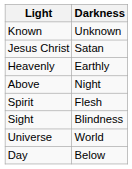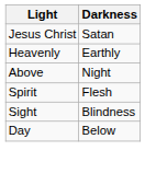 <table class="wikitable" style="margin: 1em auto 1em auto;">
 <tr>
 <th>Light</th>
 <th>Darkness</th>
-</tr>
-<tr>
-<td>Known</td>
-<td>Unknown</td>
 </tr>
 <tr>
 <td>Jesus Christ</td>
 <td>Satan</td>
 </tr>
 <tr>
 <td>Heavenly</td>
 <td>Earthly</td>
 </tr>
 <tr>
 <td>Above</td>
 <td>Night</td>
 </tr>
 <tr>
 <td>Spirit</td>
 <td>Flesh</td>
 </tr>
 <tr>
 <td>Sight</td>
 <td>Blindness</td>
 </tr>
 <tr>
-<td>Universe</td>
-<td>World</td>
-</tr>
-<tr>
 <td>Day</td>
 <td>Below</td>
 </tr>
 </table>
